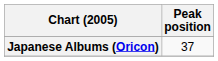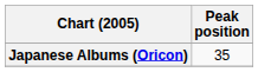 <table class="wikitable sortable plainrowheaders">
 <tr>
 <th scope="col">Chart (2005)</th>
 <th scope="col">Peak<br>position</th>
 </tr>
 <tr>
 </tr>
 <tr>
 </tr>
 <tr>
 </tr>
 <tr>
 </tr>
 <tr>
 <th scope="row">Japanese Albums (<a href='#'>Oricon</a>)</th>
-<td align="center">37</td>
+<td align="center">35</td>
 </tr>
 <tr>
 </tr>
 <tr>
 </tr>
 </table>
